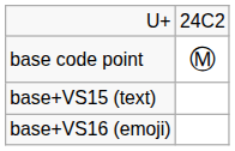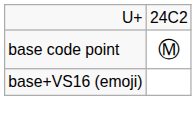 <table class="wikitable nounderlines" style="background:#fff; font-size:large; text-align:center;">
 <tr style="background:#F8F8F8;font-size:small">
 <td style="text-align:right">U+</td>
 <td>24C2</td>
 </tr>
 <tr>
 <td style="background:#F8F8F8;font-size:small;text-align:left">base code point</td>
 <td>Ⓜ</td>
 </tr>
 <tr>
-<td style="background:#F8F8F8;font-size:small;text-align:left">base+VS15 (text)</td>
-<td></td>
-</tr>
-<tr>
 <td style="background:#F8F8F8;font-size:small;text-align:left">base+VS16 (emoji)</td>
 <td></td>
 </tr>
 </table>
